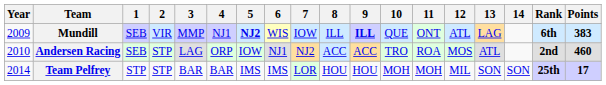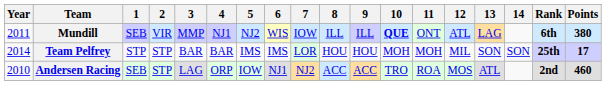 <table class="wikitable" style="text-align:center; font-size:90%">
 <tr>
 <th>Year</th>
 <th>Team</th>
 <th>1</th>
 <th>2</th>
 <th>3</th>
 <th>4</th>
 <th>5</th>
 <th>6</th>
 <th>7</th>
 <th>8</th>
 <th>9</th>
 <th>10</th>
 <th>11</th>
 <th>12</th>
 <th>13</th>
 <th>14</th>
 <th>Rank</th>
 <th>Points</th>
 </tr>
 <tr>
-<td><a href='#'>2009</a></td>
+<td><a href='#'>2011</a></td>
 <th>Mundill</th>
 <td style="background:#CFCFFF;"><a href='#'>SEB</a><br></td>
 <td style="background:#CFEAFF;"><a href='#'>VIR</a><br></td>
 <td style="background:#CFCFFF;"><a href='#'>MMP</a><br></td>
 <td style="background:#CFCFFF;"><a href='#'>NJ1</a><br></td>
-<td style="background:#CFEAFF;"><strong><a href='#'>NJ2</a><br></strong></td>
+<td style="background:#CFEAFF;"><a href='#'>NJ2</a><br></td>
 <td style="background:#FFFFBF;"><a href='#'>WIS</a><br></td>
 <td style="background:#CFEAFF;"><a href='#'>IOW</a><br></td>
 <td style="background:#CFEAFF;"><a href='#'>ILL</a><br></td>
-<td style="background:#CFCFFF;"><strong><a href='#'>ILL</a><br></strong></td>
-<td style="background:#CFEAFF;"><a href='#'>QUE</a><br></td>
+<td style="background:#CFCFFF;"><a href='#'>ILL</a><br></td>
+<td style="background:#CFEAFF;"><strong><a href='#'>QUE</a><br></strong></td>
 <td style="background:#DFFFDF;"><a href='#'>ONT</a><br></td>
 <td style="background:#CFEAFF;"><a href='#'>ATL</a><br></td>
 <td style="background:#FFDF9F;"><a href='#'>LAG</a><br></td>
 <td></td>
 <td style="background:#CFEAFF;"><strong>6th</strong></td>
-<td style="background:#CFEAFF;"><strong>383</strong></td>
+<td style="background:#CFEAFF;"><strong>380</strong></td>
+</tr>
+<tr>
+<td><a href='#'>2014</a></td>
+<th><a href='#'>Team Pelfrey</a></th>
+<td><a href='#'>STP</a><br><small> </small></td>
+<td><a href='#'>STP</a><br><small> </small></td>
+<td><a href='#'>BAR</a><br><small> </small></td>
+<td><a href='#'>BAR</a><br><small> </small></td>
+<td><a href='#'>IMS</a><br><small> </small></td>
+<td><a href='#'>IMS</a><br><small> </small></td>
+<td style="background:#DFFFDF;"><a href='#'>LOR</a><br></td>
+<td><a href='#'>HOU</a><br><small> </small></td>
+<td><a href='#'>HOU</a><br><small> </small></td>
+<td><a href='#'>MOH</a><br><small> </small></td>
+<td><a href='#'>MOH</a><br><small> </small></td>
+<td><a href='#'>MIL</a><br><small> </small></td>
+<td><a href='#'>SON</a><br><small> </small></td>
+<td><a href='#'>SON</a><br><small> </small></td>
+<td style="background:#CFCFFF;"><strong>25th</strong></td>
+<td style="background:#CFCFFF;"><strong>17</strong></td>
 </tr>
 <tr>
 <td><a href='#'>2010</a></td>
 <th><a href='#'>Andersen Racing</a></th>
 <td style="background:#DFFFDF;"><a href='#'>SEB</a><br></td>
 <td style="background:#DFFFDF;"><a href='#'>STP</a><br></td>
 <td style="background:#DFDFDF;"><a href='#'>LAG</a><br></td>
 <td style="background:#DFFFDF;"><a href='#'>ORP</a><br></td>
 <td style="background:#DFFFDF;"><a href='#'>IOW</a><br></td>
 <td style="background:#DFDFDF;"><a href='#'>NJ1</a><br></td>
 <td style="background:#FFDF9F;"><a href='#'>NJ2</a><br></td>
 <td style="background:#CFEAFF;"><a href='#'>ACC</a><br></td>
 <td style="background:#FFDF9F;"><a href='#'>ACC</a><br></td>
 <td style="background:#DFFFDF;"><a href='#'>TRO</a><br></td>
 <td style="background:#DFFFDF;"><a href='#'>ROA</a><br></td>
 <td style="background:#DFFFDF;"><a href='#'>MOS</a><br></td>
 <td style="background:#DFDFDF;"><a href='#'>ATL</a><br></td>
 <td></td>
 <td style="background:#DFDFDF;"><strong>2nd</strong></td>
 <td style="background:#DFDFDF;"><strong>460</strong></td>
 </tr>
-<tr>
-<td><a href='#'>2014</a></td>
-<th><a href='#'>Team Pelfrey</a></th>
-<td><a href='#'>STP</a><br><small> </small></td>
-<td><a href='#'>STP</a><br><small> </small></td>
-<td><a href='#'>BAR</a><br><small> </small></td>
-<td><a href='#'>BAR</a><br><small> </small></td>
-<td><a href='#'>IMS</a><br><small> </small></td>
-<td><a href='#'>IMS</a><br><small> </small></td>
-<td style="background:#DFFFDF;"><a href='#'>LOR</a><br></td>
-<td><a href='#'>HOU</a><br><small> </small></td>
-<td><a href='#'>HOU</a><br><small> </small></td>
-<td><a href='#'>MOH</a><br><small> </small></td>
-<td><a href='#'>MOH</a><br><small> </small></td>
-<td><a href='#'>MIL</a><br><small> </small></td>
-<td><a href='#'>SON</a><br><small> </small></td>
-<td><a href='#'>SON</a><br><small> </small></td>
-<td style="background:#CFCFFF;"><strong>25th</strong></td>
-<td style="background:#CFCFFF;"><strong>17</strong></td>
-</tr>
 </table>
